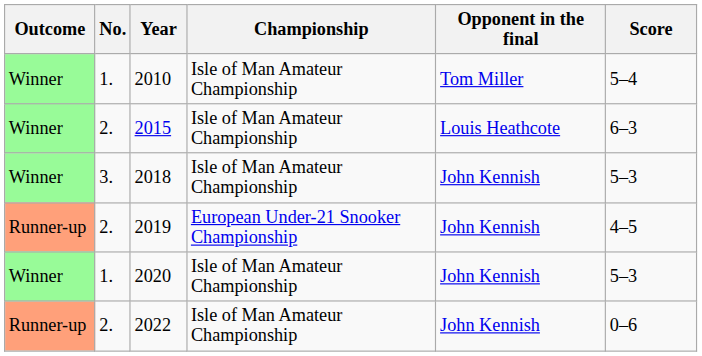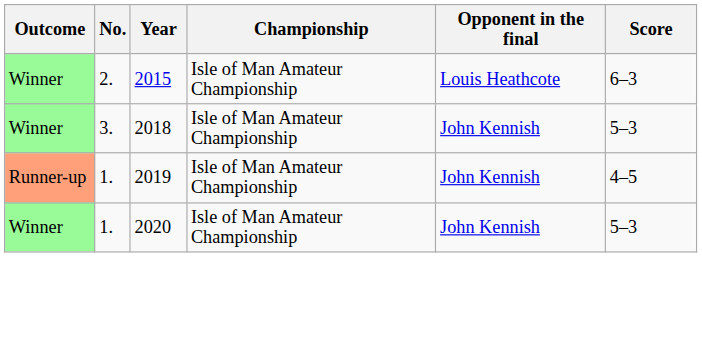 <table class="sortable wikitable">
 <tr>
 <th width="80">Outcome</th>
 <th width="20">No.</th>
 <th width="50">Year</th>
 <th width="300">Championship</th>
 <th width="200">Opponent in the final</th>
 <th width="100">Score</th>
-</tr>
-<tr>
-<td style="background:#98fb98;">Winner</td>
-<td>1.</td>
-<td>2010</td>
-<td>Isle of Man Amateur Championship</td>
-<td> <a href='#'>Tom Miller</a></td>
-<td>5–4</td>
 </tr>
 <tr>
 <td style="background:#98fb98;">Winner</td>
 <td>2.</td>
 <td><a href='#'>2015</a></td>
 <td>Isle of Man Amateur Championship</td>
 <td> <a href='#'>Louis Heathcote</a></td>
 <td>6–3</td>
 </tr>
 <tr>
 <td style="background:#98fb98;">Winner</td>
 <td>3.</td>
 <td>2018</td>
 <td>Isle of Man Amateur Championship</td>
 <td> <a href='#'>John Kennish</a></td>
 <td>5–3</td>
 </tr>
 <tr>
 <td style="background:#ffa07a;">Runner-up</td>
-<td>2.</td>
+<td>1.</td>
 <td>2019</td>
-<td><a href='#'>European Under-21 Snooker Championship</a></td>
+<td>Isle of Man Amateur Championship</td>
 <td> <a href='#'>John Kennish</a></td>
 <td>4–5</td>
 </tr>
 <tr>
 <td style="background:#98fb98;">Winner</td>
 <td>1.</td>
 <td>2020</td>
 <td>Isle of Man Amateur Championship</td>
 <td> <a href='#'>John Kennish</a></td>
 <td>5–3</td>
 </tr>
-<tr>
-<td style="background:#ffa07a;">Runner-up</td>
-<td>2.</td>
-<td>2022</td>
-<td>Isle of Man Amateur Championship</td>
-<td> <a href='#'>John Kennish</a></td>
-<td>0–6</td>
-</tr>
 </table>
